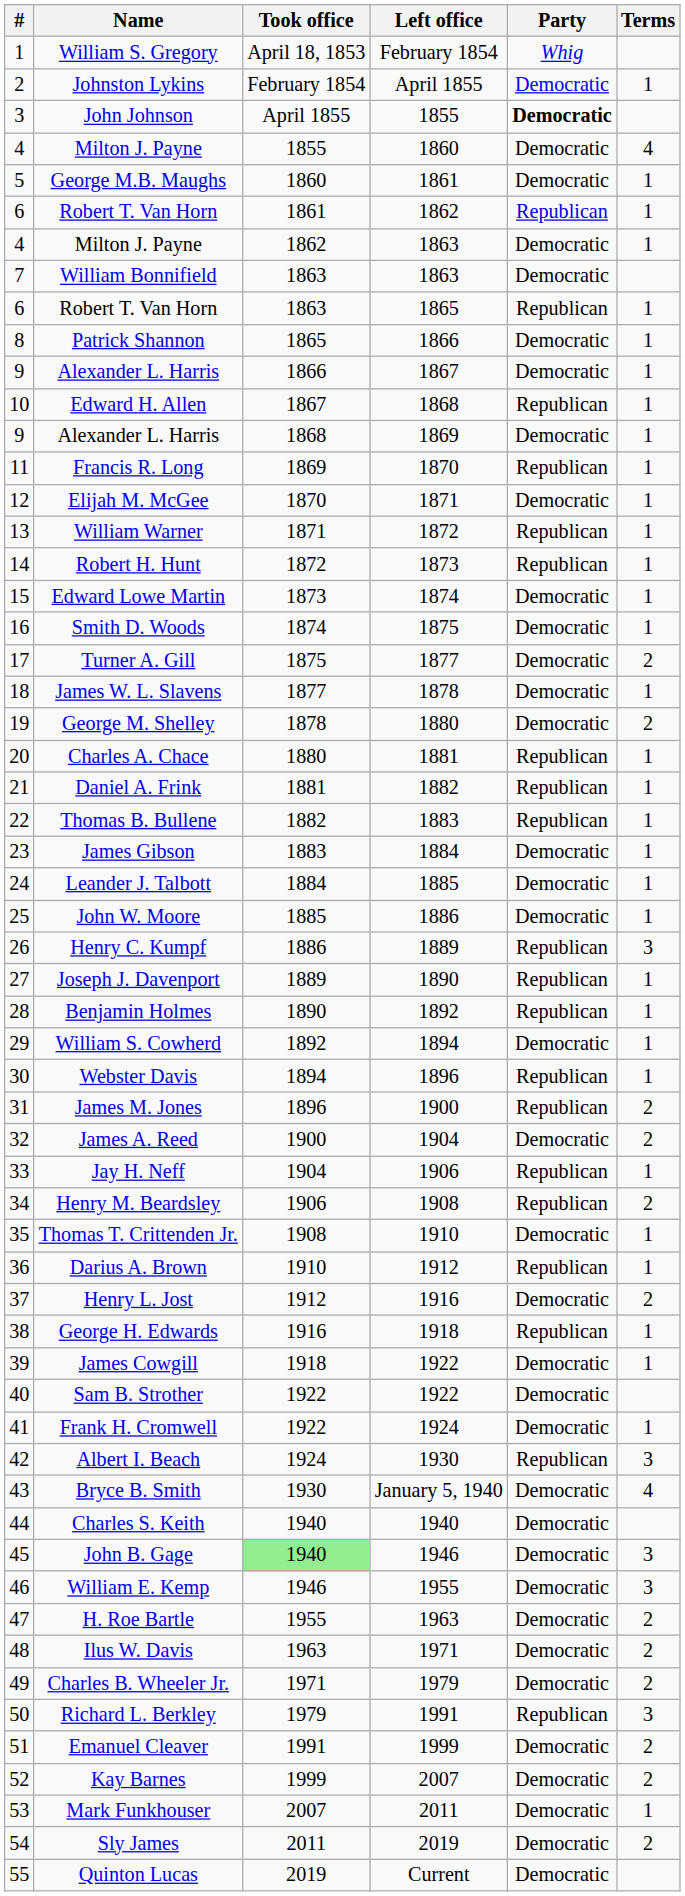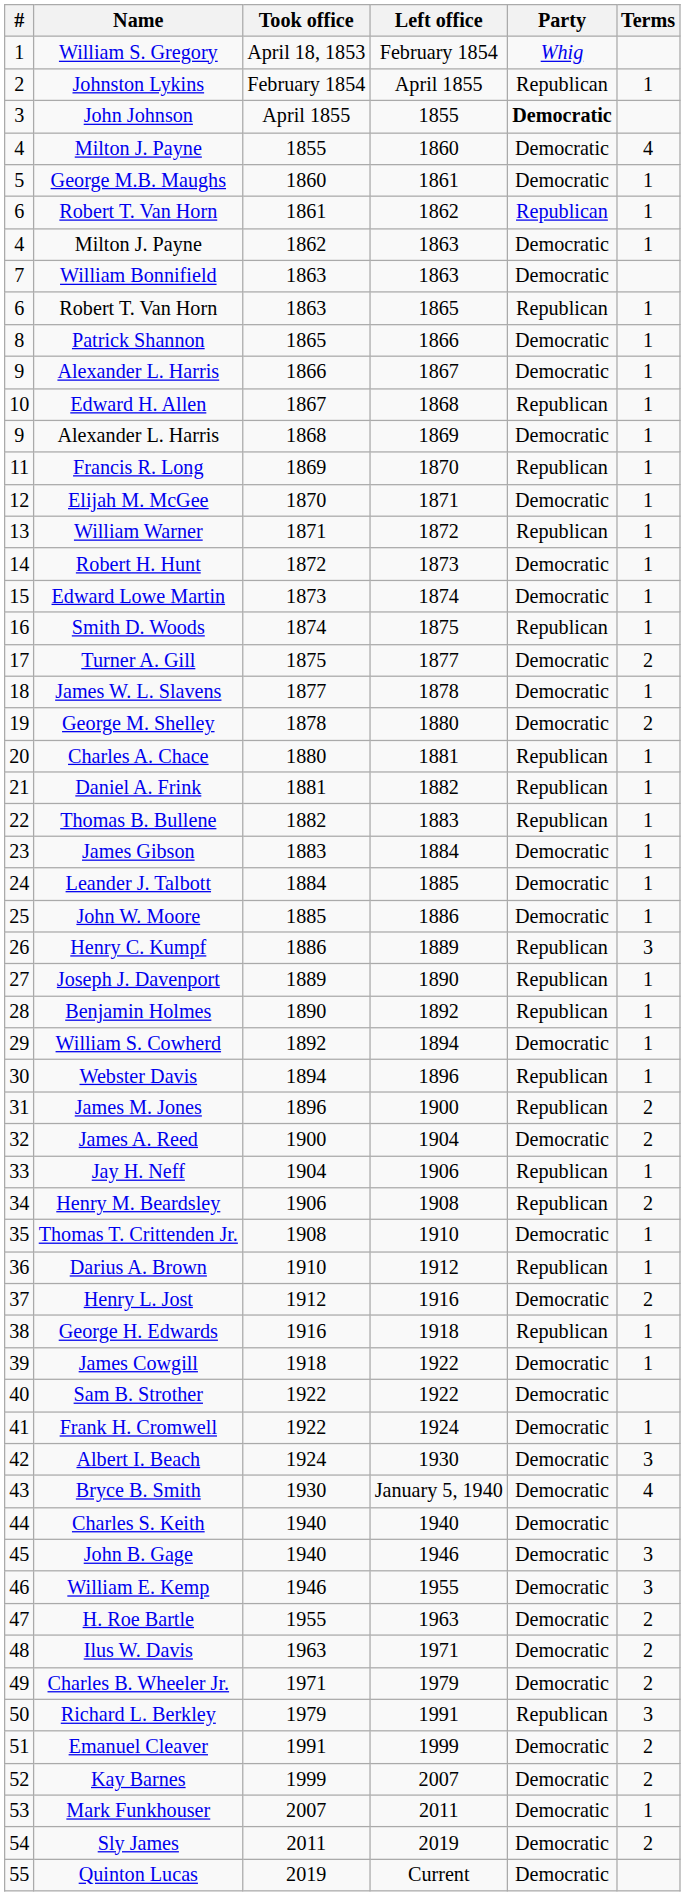 <table class="wikitable sortable" style="text-align:center;">
 <tr>
 <th>#</th>
 <th>Name</th>
 <th>Took office</th>
 <th>Left office</th>
 <th>Party</th>
 <th>Terms</th>
 </tr>
 <tr>
 <td>1</td>
 <td><a href='#'>William S. Gregory</a></td>
 <td>April 18, 1853</td>
 <td>February 1854</td>
 <td><em><a href='#'>Whig</a></em></td>
 <td></td>
 </tr>
 <tr>
 <td>2</td>
 <td><a href='#'>Johnston Lykins</a></td>
 <td>February 1854</td>
 <td>April 1855</td>
-<td><a href='#'>Democratic</a></td>
+<td>Republican</td>
 <td>1 </td>
 </tr>
 <tr>
 <td>3</td>
 <td><a href='#'>John Johnson</a></td>
 <td>April 1855</td>
 <td>1855</td>
 <td><strong>Democratic</strong></td>
 <td></td>
 </tr>
 <tr>
 <td>4</td>
 <td><a href='#'>Milton J. Payne</a></td>
 <td>1855</td>
 <td>1860</td>
 <td>Democratic</td>
 <td>4</td>
 </tr>
 <tr>
 <td>5</td>
 <td><a href='#'>George M.B. Maughs</a></td>
 <td>1860</td>
 <td>1861</td>
 <td>Democratic</td>
 <td>1</td>
 </tr>
 <tr>
 <td>6</td>
 <td><a href='#'>Robert T. Van Horn</a></td>
 <td>1861</td>
 <td>1862</td>
 <td><a href='#'>Republican</a></td>
 <td>1</td>
 </tr>
 <tr>
 <td>4</td>
 <td>Milton J. Payne</td>
 <td>1862</td>
 <td>1863</td>
 <td>Democratic</td>
 <td>1</td>
 </tr>
 <tr>
 <td>7</td>
 <td><a href='#'>William Bonnifield</a></td>
 <td>1863</td>
 <td>1863</td>
 <td>Democratic</td>
 <td></td>
 </tr>
 <tr>
 <td>6</td>
 <td>Robert T. Van Horn</td>
 <td>1863</td>
 <td>1865</td>
 <td>Republican</td>
 <td>1</td>
 </tr>
 <tr>
 <td>8</td>
 <td><a href='#'>Patrick Shannon</a></td>
 <td>1865</td>
 <td>1866</td>
 <td>Democratic</td>
 <td>1</td>
 </tr>
 <tr>
 <td>9</td>
 <td><a href='#'>Alexander L. Harris</a></td>
 <td>1866</td>
 <td>1867</td>
 <td>Democratic</td>
 <td>1</td>
 </tr>
 <tr>
 <td>10</td>
 <td><a href='#'>Edward H. Allen</a></td>
 <td>1867</td>
 <td>1868</td>
 <td>Republican</td>
 <td>1</td>
 </tr>
 <tr>
 <td>9</td>
 <td>Alexander L. Harris</td>
 <td>1868</td>
 <td>1869</td>
 <td>Democratic</td>
 <td>1</td>
 </tr>
 <tr>
 <td>11</td>
 <td><a href='#'>Francis R. Long</a></td>
 <td>1869</td>
 <td>1870</td>
 <td>Republican</td>
 <td>1</td>
 </tr>
 <tr>
 <td>12</td>
 <td><a href='#'>Elijah M. McGee</a></td>
 <td>1870</td>
 <td>1871</td>
 <td>Democratic</td>
 <td>1</td>
 </tr>
 <tr>
 <td>13</td>
 <td><a href='#'>William Warner</a></td>
 <td>1871</td>
 <td>1872</td>
 <td>Republican</td>
 <td>1</td>
 </tr>
 <tr>
 <td>14</td>
 <td><a href='#'>Robert H. Hunt</a></td>
 <td>1872</td>
 <td>1873</td>
-<td>Republican</td>
+<td>Democratic</td>
 <td>1</td>
 </tr>
 <tr>
 <td>15</td>
 <td><a href='#'>Edward Lowe Martin</a></td>
 <td>1873</td>
 <td>1874</td>
 <td>Democratic</td>
 <td>1</td>
 </tr>
 <tr>
 <td>16</td>
 <td><a href='#'>Smith D. Woods</a></td>
 <td>1874</td>
 <td>1875</td>
-<td>Democratic</td>
+<td>Republican</td>
 <td>1</td>
 </tr>
 <tr>
 <td>17</td>
 <td><a href='#'>Turner A. Gill</a></td>
 <td>1875</td>
 <td>1877</td>
 <td>Democratic</td>
 <td>2</td>
 </tr>
 <tr>
 <td>18</td>
 <td><a href='#'>James W. L. Slavens</a></td>
 <td>1877</td>
 <td>1878</td>
 <td>Democratic</td>
 <td>1</td>
 </tr>
 <tr>
 <td>19</td>
 <td><a href='#'>George M. Shelley</a></td>
 <td>1878</td>
 <td>1880</td>
 <td>Democratic</td>
 <td>2</td>
 </tr>
 <tr>
 <td>20</td>
 <td><a href='#'>Charles A. Chace</a></td>
 <td>1880</td>
 <td>1881</td>
 <td>Republican</td>
 <td>1</td>
 </tr>
 <tr>
 <td>21</td>
 <td><a href='#'>Daniel A. Frink</a></td>
 <td>1881</td>
 <td>1882</td>
 <td>Republican</td>
 <td>1</td>
 </tr>
 <tr>
 <td>22</td>
 <td><a href='#'>Thomas B. Bullene</a></td>
 <td>1882</td>
 <td>1883</td>
 <td>Republican</td>
 <td>1</td>
 </tr>
 <tr>
 <td>23</td>
 <td><a href='#'>James Gibson</a></td>
 <td>1883</td>
 <td>1884</td>
 <td>Democratic</td>
 <td>1</td>
 </tr>
 <tr>
 <td>24</td>
 <td><a href='#'>Leander J. Talbott</a></td>
 <td>1884</td>
 <td>1885</td>
 <td>Democratic</td>
 <td>1</td>
 </tr>
 <tr>
 <td>25</td>
 <td><a href='#'>John W. Moore</a></td>
 <td>1885</td>
 <td>1886</td>
 <td>Democratic</td>
 <td>1</td>
 </tr>
 <tr>
 <td>26</td>
 <td><a href='#'>Henry C. Kumpf</a></td>
 <td>1886</td>
 <td>1889</td>
 <td>Republican</td>
 <td>3</td>
 </tr>
 <tr>
 <td>27</td>
 <td><a href='#'>Joseph J. Davenport</a></td>
 <td>1889</td>
 <td>1890</td>
 <td>Republican</td>
 <td>1</td>
 </tr>
 <tr>
 <td>28</td>
 <td><a href='#'>Benjamin Holmes</a></td>
 <td>1890</td>
 <td>1892</td>
 <td>Republican</td>
 <td>1</td>
 </tr>
 <tr>
 <td>29</td>
 <td><a href='#'>William S. Cowherd</a></td>
 <td>1892</td>
 <td>1894</td>
 <td>Democratic</td>
 <td>1</td>
 </tr>
 <tr>
 <td>30</td>
 <td><a href='#'>Webster Davis</a></td>
 <td>1894</td>
 <td>1896</td>
 <td>Republican</td>
 <td>1</td>
 </tr>
 <tr>
 <td>31</td>
 <td><a href='#'>James M. Jones</a></td>
 <td>1896</td>
 <td>1900</td>
 <td>Republican</td>
 <td>2</td>
 </tr>
 <tr>
 <td>32</td>
 <td><a href='#'>James A. Reed</a></td>
 <td>1900</td>
 <td>1904</td>
 <td>Democratic</td>
 <td>2</td>
 </tr>
 <tr>
 <td>33</td>
 <td><a href='#'>Jay H. Neff</a></td>
 <td>1904</td>
 <td>1906</td>
 <td>Republican</td>
 <td>1</td>
 </tr>
 <tr>
 <td>34</td>
 <td><a href='#'>Henry M. Beardsley</a></td>
 <td>1906</td>
 <td>1908</td>
 <td>Republican</td>
 <td>2</td>
 </tr>
 <tr>
 <td>35</td>
 <td><a href='#'>Thomas T. Crittenden Jr.</a></td>
 <td>1908</td>
 <td>1910</td>
 <td>Democratic</td>
 <td>1</td>
 </tr>
 <tr>
 <td>36</td>
 <td><a href='#'>Darius A. Brown</a></td>
 <td>1910</td>
 <td>1912</td>
 <td>Republican</td>
 <td>1</td>
 </tr>
 <tr>
 <td>37</td>
 <td><a href='#'>Henry L. Jost</a></td>
 <td>1912</td>
 <td>1916</td>
 <td>Democratic</td>
 <td>2</td>
 </tr>
 <tr>
 <td>38</td>
 <td><a href='#'>George H. Edwards</a></td>
 <td>1916</td>
 <td>1918</td>
 <td>Republican</td>
 <td>1</td>
 </tr>
 <tr>
 <td>39</td>
 <td><a href='#'>James Cowgill</a></td>
 <td>1918</td>
 <td>1922</td>
 <td>Democratic</td>
 <td>1</td>
 </tr>
 <tr>
 <td>40</td>
 <td><a href='#'>Sam B. Strother</a></td>
 <td>1922</td>
 <td>1922</td>
 <td>Democratic</td>
 <td></td>
 </tr>
 <tr>
 <td>41</td>
 <td><a href='#'>Frank H. Cromwell</a></td>
 <td>1922</td>
 <td>1924</td>
 <td>Democratic</td>
 <td>1</td>
 </tr>
 <tr>
 <td>42</td>
 <td><a href='#'>Albert I. Beach</a></td>
 <td>1924</td>
 <td>1930</td>
-<td>Republican</td>
+<td>Democratic</td>
 <td>3</td>
 </tr>
 <tr>
 <td>43</td>
 <td><a href='#'>Bryce B. Smith</a></td>
 <td>1930</td>
 <td>January 5, 1940</td>
 <td>Democratic</td>
 <td>4</td>
 </tr>
 <tr>
 <td>44</td>
 <td><a href='#'>Charles S. Keith</a></td>
 <td>1940</td>
 <td>1940</td>
 <td>Democratic</td>
 <td></td>
 </tr>
 <tr>
 <td>45</td>
 <td><a href='#'>John B. Gage</a></td>
-<td style="background: lightgreen;">1940</td>
+<td>1940</td>
 <td>1946</td>
 <td>Democratic</td>
 <td>3</td>
 </tr>
 <tr>
 <td>46</td>
 <td><a href='#'>William E. Kemp</a></td>
 <td>1946</td>
 <td>1955</td>
 <td>Democratic</td>
 <td>3</td>
 </tr>
 <tr>
 <td>47</td>
 <td><a href='#'>H. Roe Bartle</a></td>
 <td>1955</td>
 <td>1963</td>
 <td>Democratic</td>
 <td>2</td>
 </tr>
 <tr>
 <td>48</td>
 <td><a href='#'>Ilus W. Davis</a></td>
 <td>1963</td>
 <td>1971</td>
 <td>Democratic</td>
 <td>2</td>
 </tr>
 <tr>
 <td>49</td>
 <td><a href='#'>Charles B. Wheeler Jr.</a></td>
 <td>1971</td>
 <td>1979</td>
 <td>Democratic</td>
 <td>2</td>
 </tr>
 <tr>
 <td>50</td>
 <td><a href='#'>Richard L. Berkley</a></td>
 <td>1979</td>
 <td>1991</td>
 <td>Republican</td>
 <td>3</td>
 </tr>
 <tr>
 <td>51</td>
 <td><a href='#'>Emanuel Cleaver</a></td>
 <td>1991</td>
 <td>1999</td>
 <td>Democratic</td>
 <td>2</td>
 </tr>
 <tr>
 <td>52</td>
 <td><a href='#'>Kay Barnes</a></td>
 <td>1999</td>
 <td>2007</td>
 <td>Democratic</td>
 <td>2</td>
 </tr>
 <tr>
 <td>53</td>
 <td><a href='#'>Mark Funkhouser</a></td>
 <td>2007</td>
 <td>2011</td>
 <td>Democratic</td>
 <td>1</td>
 </tr>
 <tr>
 <td>54</td>
 <td><a href='#'>Sly James</a></td>
 <td>2011</td>
 <td>2019</td>
 <td>Democratic</td>
 <td>2</td>
 </tr>
 <tr>
 <td>55</td>
 <td><a href='#'>Quinton Lucas</a></td>
 <td>2019</td>
 <td>Current</td>
 <td>Democratic</td>
 <td></td>
 </tr>
 </table>
